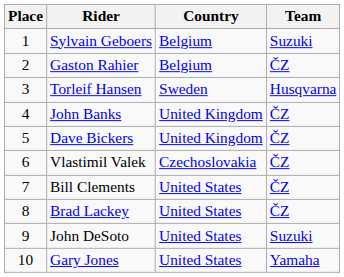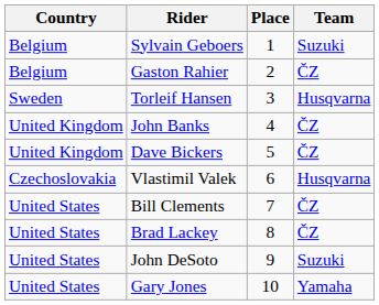 <table class="wikitable">
 <tr>
+<th>Country</th>
+<th>Rider</th>
 <th>Place</th>
-<th>Rider</th>
-<th>Country</th>
 <th>Team</th>
 </tr>
 <tr>
+<td><a href='#'>Belgium</a></td>
+<td> <a href='#'>Sylvain Geboers</a></td>
 <td align="center">1</td>
-<td> <a href='#'>Sylvain Geboers</a></td>
-<td><a href='#'>Belgium</a></td>
 <td><a href='#'>Suzuki</a></td>
 </tr>
 <tr>
+<td><a href='#'>Belgium</a></td>
+<td> <a href='#'>Gaston Rahier</a></td>
 <td align="center">2</td>
-<td> <a href='#'>Gaston Rahier</a></td>
-<td><a href='#'>Belgium</a></td>
 <td><a href='#'>ČZ</a></td>
 </tr>
 <tr>
+<td><a href='#'>Sweden</a></td>
+<td> <a href='#'>Torleif Hansen</a></td>
 <td align="center">3</td>
-<td> <a href='#'>Torleif Hansen</a></td>
-<td><a href='#'>Sweden</a></td>
 <td><a href='#'>Husqvarna</a></td>
 </tr>
 <tr>
+<td><a href='#'>United Kingdom</a></td>
+<td> <a href='#'>John Banks</a></td>
 <td align="center">4</td>
-<td> <a href='#'>John Banks</a></td>
-<td><a href='#'>United Kingdom</a></td>
 <td><a href='#'>ČZ</a></td>
 </tr>
 <tr>
+<td><a href='#'>United Kingdom</a></td>
+<td> <a href='#'>Dave Bickers</a></td>
 <td align="center">5</td>
-<td> <a href='#'>Dave Bickers</a></td>
-<td><a href='#'>United Kingdom</a></td>
 <td><a href='#'>ČZ</a></td>
 </tr>
 <tr>
+<td><a href='#'>Czechoslovakia</a></td>
+<td> Vlastimil Valek</td>
 <td align="center">6</td>
-<td> Vlastimil Valek</td>
-<td><a href='#'>Czechoslovakia</a></td>
+<td><a href='#'>Husqvarna</a></td>
+</tr>
+<tr>
+<td><a href='#'>United States</a></td>
+<td> Bill Clements</td>
+<td align="center">7</td>
 <td><a href='#'>ČZ</a></td>
 </tr>
 <tr>
-<td align="center">7</td>
-<td> Bill Clements</td>
 <td><a href='#'>United States</a></td>
+<td> <a href='#'>Brad Lackey</a></td>
+<td align="center">8</td>
 <td><a href='#'>ČZ</a></td>
 </tr>
 <tr>
-<td align="center">8</td>
-<td> <a href='#'>Brad Lackey</a></td>
 <td><a href='#'>United States</a></td>
-<td><a href='#'>ČZ</a></td>
-</tr>
-<tr>
+<td> John DeSoto</td>
 <td align="center">9</td>
-<td> John DeSoto</td>
-<td><a href='#'>United States</a></td>
 <td><a href='#'>Suzuki</a></td>
 </tr>
 <tr>
+<td><a href='#'>United States</a></td>
+<td> <a href='#'>Gary Jones</a></td>
 <td align="center">10</td>
-<td> <a href='#'>Gary Jones</a></td>
-<td><a href='#'>United States</a></td>
 <td><a href='#'>Yamaha</a></td>
 </tr>
 </table>
